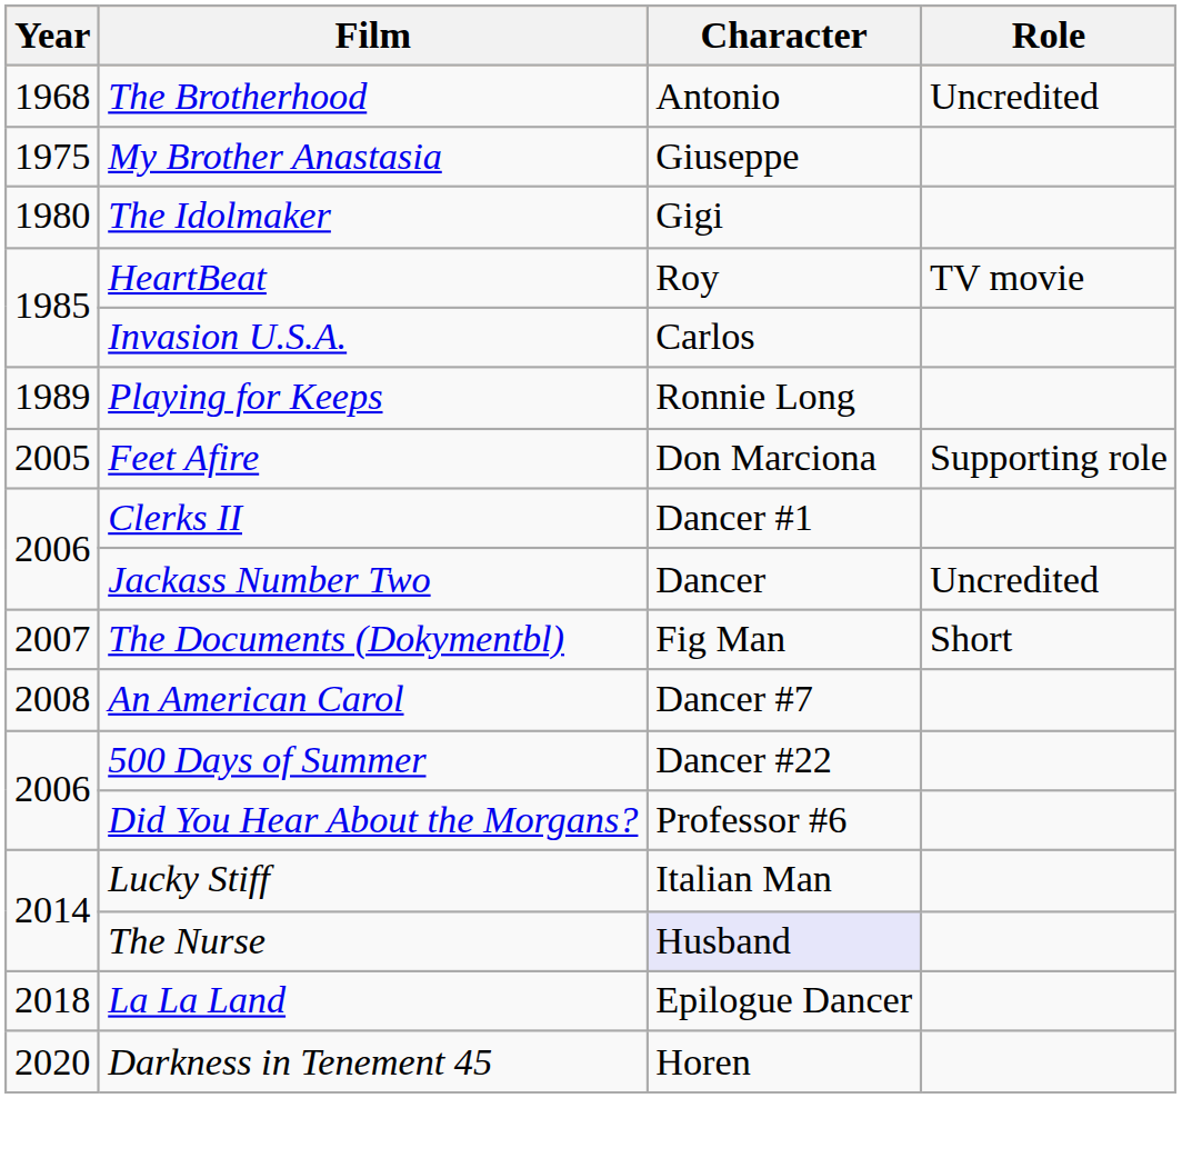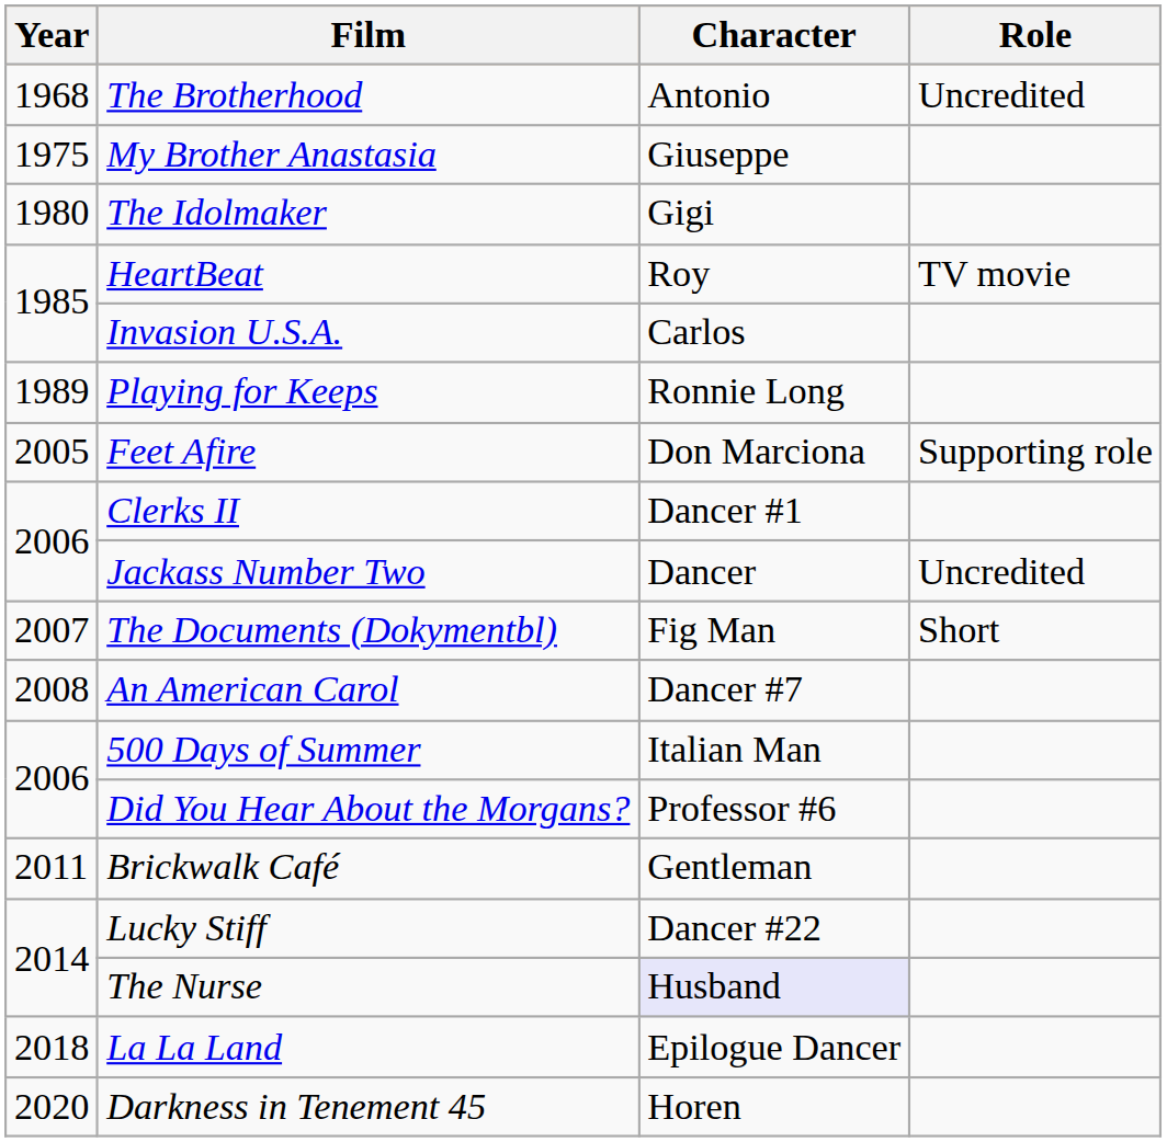 <table class="wikitable">
 <tr style="background:#fc9; text-align:center;">
 <th>Year</th>
 <th>Film</th>
 <th>Character</th>
 <th>Role</th>
 </tr>
 <tr>
 <td>1968</td>
 <td><em><a href='#'>The Brotherhood</a></em></td>
 <td>Antonio</td>
 <td>Uncredited</td>
 </tr>
 <tr>
 <td>1975</td>
 <td><em><a href='#'>My Brother Anastasia</a></em></td>
 <td>Giuseppe</td>
 <td></td>
 </tr>
 <tr>
 <td>1980</td>
 <td><em><a href='#'>The Idolmaker</a></em></td>
 <td>Gigi</td>
 <td></td>
 </tr>
 <tr>
 <td rowspan="2">1985</td>
 <td><em><a href='#'>HeartBeat</a></em></td>
 <td>Roy</td>
 <td>TV movie</td>
 </tr>
 <tr>
 <td><em><a href='#'>Invasion U.S.A.</a></em></td>
 <td>Carlos</td>
 <td></td>
 </tr>
 <tr>
 <td>1989</td>
 <td><em><a href='#'>Playing for Keeps</a></em></td>
 <td>Ronnie Long</td>
 <td></td>
 </tr>
 <tr>
 <td>2005</td>
 <td><em><a href='#'>Feet Afire</a></em></td>
 <td>Don Marciona</td>
 <td>Supporting role</td>
 </tr>
 <tr>
 <td rowspan="2">2006</td>
 <td><em><a href='#'>Clerks II</a></em></td>
 <td>Dancer #1</td>
 <td></td>
 </tr>
 <tr>
 <td><em><a href='#'>Jackass Number Two</a></em></td>
 <td>Dancer</td>
 <td>Uncredited</td>
 </tr>
 <tr>
 <td>2007</td>
 <td><em><a href='#'>The Documents (Dokymentbl)</a></em></td>
 <td>Fig Man</td>
 <td>Short</td>
 </tr>
 <tr>
 <td>2008</td>
 <td><em><a href='#'>An American Carol</a></em></td>
 <td>Dancer #7</td>
 <td></td>
 </tr>
 <tr>
 <td rowspan="2">2006</td>
 <td><em><a href='#'>500 Days of Summer</a></em></td>
-<td>Dancer #22</td>
+<td>Italian Man</td>
 <td></td>
 </tr>
 <tr>
 <td><em><a href='#'>Did You Hear About the Morgans?</a></em></td>
 <td>Professor #6</td>
 <td></td>
 </tr>
 <tr>
+<td>2011</td>
+<td><em>Brickwalk Café</em></td>
+<td>Gentleman</td>
+<td></td>
+</tr>
+<tr>
 <td rowspan="2">2014</td>
 <td><em>Lucky Stiff</em></td>
-<td>Italian Man</td>
+<td>Dancer #22</td>
 <td></td>
 </tr>
 <tr>
 <td><em>The Nurse</em></td>
 <td style="background: lavender;">Husband</td>
 <td></td>
 </tr>
 <tr>
 <td>2018</td>
 <td><em><a href='#'>La La Land</a></em></td>
 <td>Epilogue Dancer</td>
 <td></td>
 </tr>
 <tr>
 <td>2020</td>
 <td><em>Darkness in Tenement 45</em></td>
 <td>Horen</td>
 <td></td>
 </tr>
 </table>
